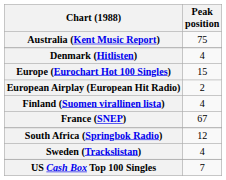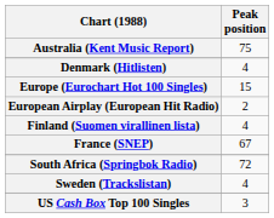 <table class="wikitable sortable plainrowheaders" style="text-align:center">
 <tr>
 <th scope="col">Chart (1988)</th>
 <th scope="col">Peak<br>position</th>
 </tr>
 <tr>
 <th scope="row">Australia (<a href='#'>Kent Music Report</a>)</th>
 <td>75</td>
 </tr>
 <tr>
 </tr>
 <tr>
 </tr>
 <tr>
 </tr>
 <tr>
 </tr>
 <tr>
 <th scope="row">Denmark (<a href='#'>Hitlisten</a>)</th>
 <td>4</td>
 </tr>
 <tr>
 <th scope="row">Europe (<a href='#'>Eurochart Hot 100 Singles</a>)</th>
 <td>15</td>
 </tr>
 <tr>
 <th scope="row">European Airplay (European Hit Radio)</th>
 <td>2</td>
 </tr>
 <tr>
 <th scope="row">Finland (<a href='#'>Suomen virallinen lista</a>)</th>
 <td>4</td>
 </tr>
 <tr>
 <th scope="row">France (<a href='#'>SNEP</a>)</th>
 <td>67</td>
 </tr>
 <tr>
 </tr>
 <tr>
 </tr>
 <tr>
 </tr>
 <tr>
 </tr>
 <tr>
 <th scope="row">South Africa (<a href='#'>Springbok Radio</a>)</th>
-<td>12</td>
+<td>72</td>
 </tr>
 <tr>
 <th scope="row">Sweden (<a href='#'>Trackslistan</a>)</th>
 <td>4</td>
 </tr>
 <tr>
 </tr>
 <tr>
 </tr>
 <tr>
 </tr>
 <tr>
 </tr>
 <tr>
 <th scope="row">US <em><a href='#'>Cash Box</a></em> Top 100 Singles</th>
-<td style="text-align:center;">7</td>
+<td style="text-align:center;">3</td>
 </tr>
 </table>
